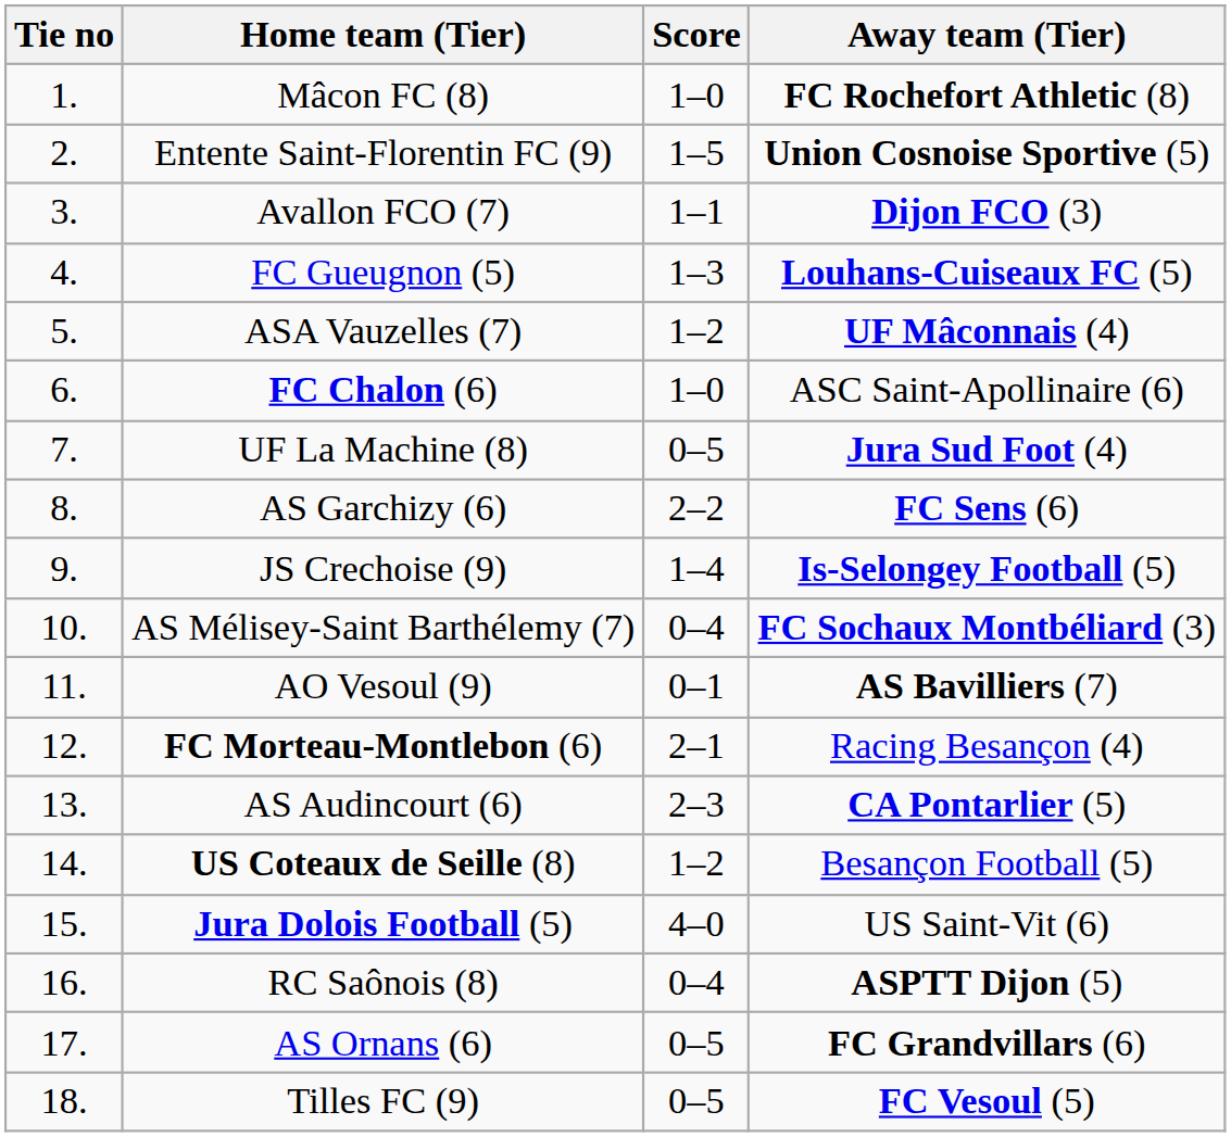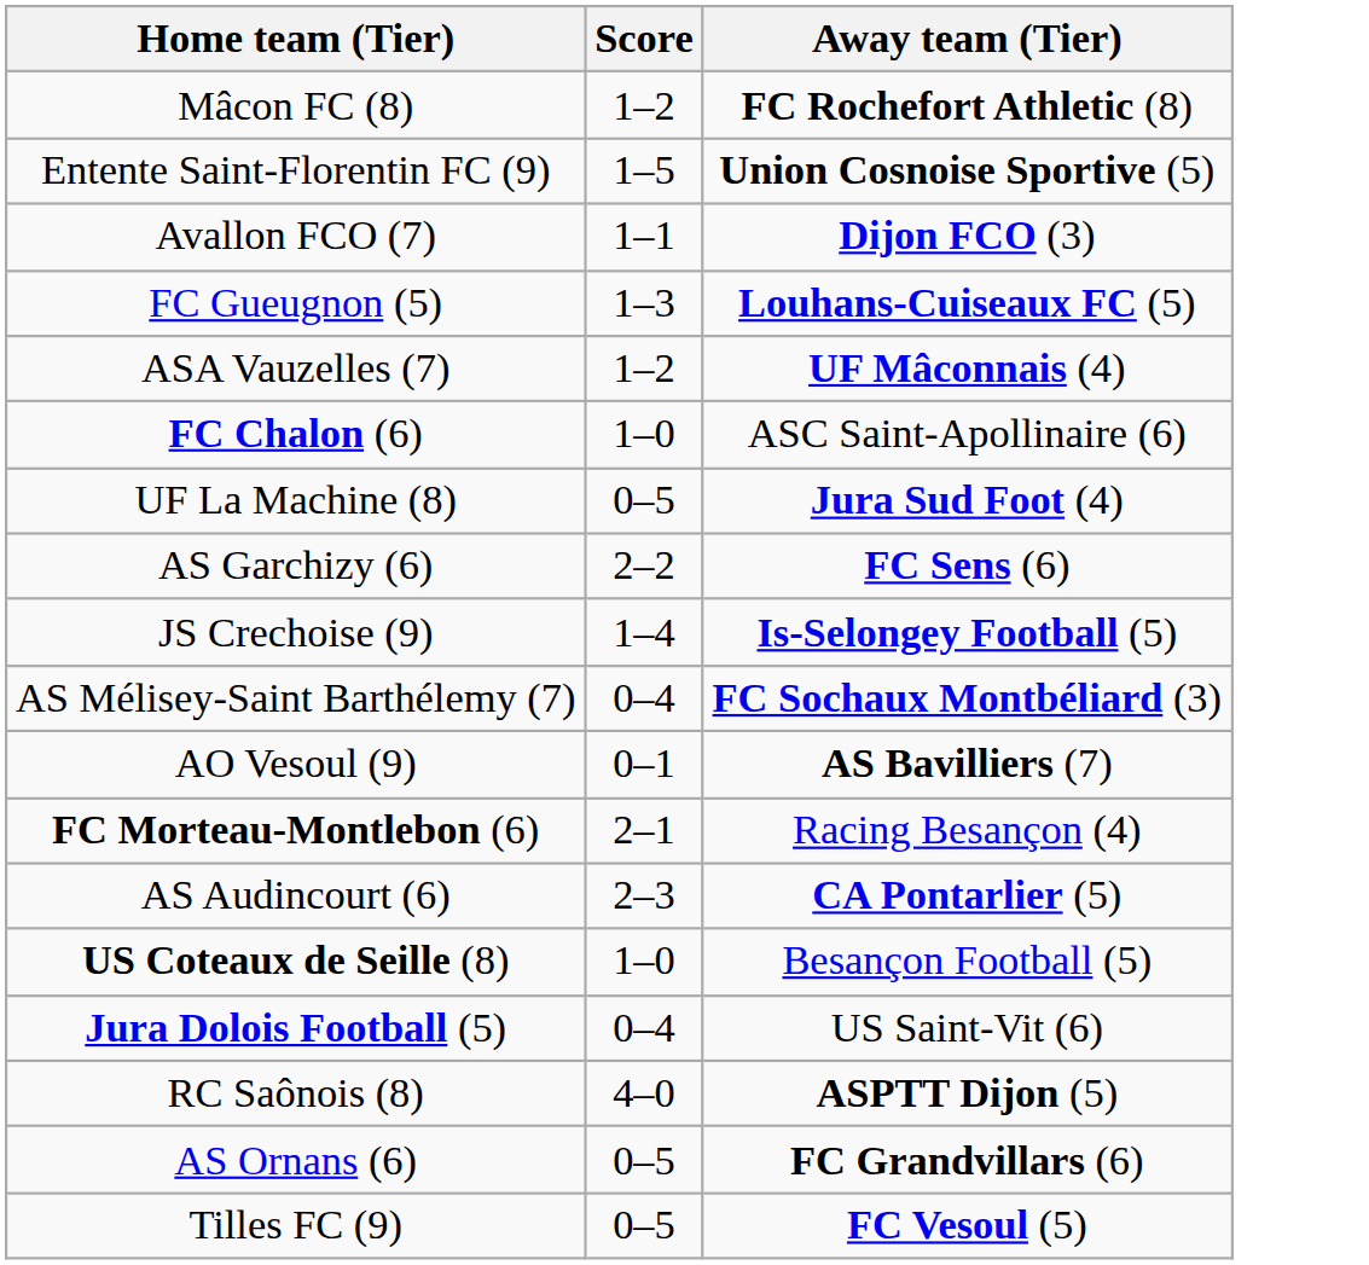 <table class="wikitable" style="text-align: center">
 <tr>
-<th>Tie no</th>
 <th>Home team (Tier)</th>
 <th>Score</th>
 <th>Away team (Tier)</th>
 </tr>
 <tr>
-<td>1.</td>
 <td>Mâcon FC (8)</td>
-<td>1–0</td>
+<td>1–2</td>
 <td><strong>FC Rochefort Athletic</strong> (8)</td>
 </tr>
 <tr>
-<td>2.</td>
 <td>Entente Saint-Florentin FC (9)</td>
 <td>1–5</td>
 <td><strong>Union Cosnoise Sportive</strong> (5)</td>
 </tr>
 <tr>
-<td>3.</td>
 <td>Avallon FCO (7)</td>
 <td>1–1 </td>
 <td><strong><a href='#'>Dijon FCO</a></strong> (3)</td>
 </tr>
 <tr>
-<td>4.</td>
 <td><a href='#'>FC Gueugnon</a> (5)</td>
 <td>1–3</td>
 <td><strong><a href='#'>Louhans-Cuiseaux FC</a></strong> (5)</td>
 </tr>
 <tr>
-<td>5.</td>
 <td>ASA Vauzelles (7)</td>
 <td>1–2</td>
 <td><strong><a href='#'>UF Mâconnais</a></strong> (4)</td>
 </tr>
 <tr>
-<td>6.</td>
 <td><strong><a href='#'>FC Chalon</a></strong> (6)</td>
 <td>1–0</td>
 <td>ASC Saint-Apollinaire (6)</td>
 </tr>
 <tr>
-<td>7.</td>
 <td>UF La Machine (8)</td>
 <td>0–5</td>
 <td><strong><a href='#'>Jura Sud Foot</a></strong> (4)</td>
 </tr>
 <tr>
-<td>8.</td>
 <td>AS Garchizy (6)</td>
 <td>2–2 </td>
 <td><strong><a href='#'>FC Sens</a></strong> (6)</td>
 </tr>
 <tr>
-<td>9.</td>
 <td>JS Crechoise (9)</td>
 <td>1–4</td>
 <td><strong><a href='#'>Is-Selongey Football</a></strong> (5)</td>
 </tr>
 <tr>
-<td>10.</td>
 <td>AS Mélisey-Saint Barthélemy (7)</td>
 <td>0–4</td>
 <td><strong><a href='#'>FC Sochaux Montbéliard</a></strong> (3)</td>
 </tr>
 <tr>
-<td>11.</td>
 <td>AO Vesoul (9)</td>
 <td>0–1</td>
 <td><strong>AS Bavilliers</strong> (7)</td>
 </tr>
 <tr>
-<td>12.</td>
 <td><strong>FC Morteau-Montlebon</strong> (6)</td>
 <td>2–1</td>
 <td><a href='#'>Racing Besançon</a> (4)</td>
 </tr>
 <tr>
-<td>13.</td>
 <td>AS Audincourt (6)</td>
 <td>2–3</td>
 <td><strong><a href='#'>CA Pontarlier</a></strong> (5)</td>
 </tr>
 <tr>
-<td>14.</td>
 <td><strong>US Coteaux de Seille</strong> (8)</td>
-<td>1–2</td>
+<td>1–0</td>
 <td><a href='#'>Besançon Football</a> (5)</td>
 </tr>
 <tr>
-<td>15.</td>
 <td><strong><a href='#'>Jura Dolois Football</a></strong> (5)</td>
-<td>4–0</td>
+<td>0–4</td>
 <td>US Saint-Vit (6)</td>
 </tr>
 <tr>
-<td>16.</td>
 <td>RC Saônois (8)</td>
-<td>0–4</td>
+<td>4–0</td>
 <td><strong>ASPTT Dijon</strong> (5)</td>
 </tr>
 <tr>
-<td>17.</td>
 <td><a href='#'>AS Ornans</a> (6)</td>
 <td>0–5</td>
 <td><strong>FC Grandvillars</strong> (6)</td>
 </tr>
 <tr>
-<td>18.</td>
 <td>Tilles FC (9)</td>
 <td>0–5</td>
 <td><strong><a href='#'>FC Vesoul</a></strong> (5)</td>
 </tr>
 </table>
